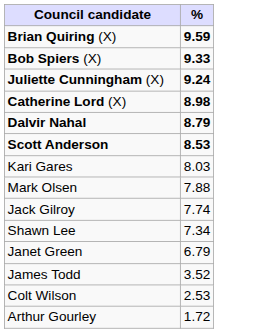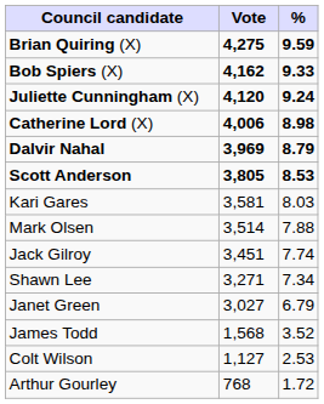 <table class="wikitable">
 <tr>
 <th style="background:#ddf;" width="200px">Council candidate</th>
+<th style="background:#ddf;" width="50px">Vote</th>
 <th style="background:#ddf;" width="30px">%</th>
 </tr>
 <tr>
 <td><strong>Brian Quiring</strong> (X)</td>
+<td><strong>4,275</strong></td>
 <td><strong>9.59</strong></td>
 </tr>
 <tr>
 <td><strong>Bob Spiers</strong> (X)</td>
+<td><strong>4,162</strong></td>
 <td><strong>9.33</strong></td>
 </tr>
 <tr>
 <td><strong>Juliette Cunningham</strong> (X)</td>
+<td><strong>4,120</strong></td>
 <td><strong>9.24</strong></td>
 </tr>
 <tr>
 <td><strong>Catherine Lord</strong> (X)</td>
+<td><strong>4,006</strong></td>
 <td><strong>8.98</strong></td>
 </tr>
 <tr>
 <td><strong>Dalvir Nahal</strong></td>
+<td><strong>3,969</strong></td>
 <td><strong>8.79</strong></td>
 </tr>
 <tr>
 <td><strong>Scott Anderson</strong></td>
+<td><strong>3,805</strong></td>
 <td><strong>8.53</strong></td>
 </tr>
 <tr>
 <td>Kari Gares</td>
+<td>3,581</td>
 <td>8.03</td>
 </tr>
 <tr>
 <td>Mark Olsen</td>
+<td>3,514</td>
 <td>7.88</td>
 </tr>
 <tr>
 <td>Jack Gilroy</td>
+<td>3,451</td>
 <td>7.74</td>
 </tr>
 <tr>
 <td>Shawn Lee</td>
+<td>3,271</td>
 <td>7.34</td>
 </tr>
 <tr>
 <td>Janet Green</td>
+<td>3,027</td>
 <td>6.79</td>
 </tr>
 <tr>
 <td>James Todd</td>
+<td>1,568</td>
 <td>3.52</td>
 </tr>
 <tr>
 <td>Colt Wilson</td>
+<td>1,127</td>
 <td>2.53</td>
 </tr>
 <tr>
 <td>Arthur Gourley</td>
+<td>768</td>
 <td>1.72</td>
 </tr>
 </table>
